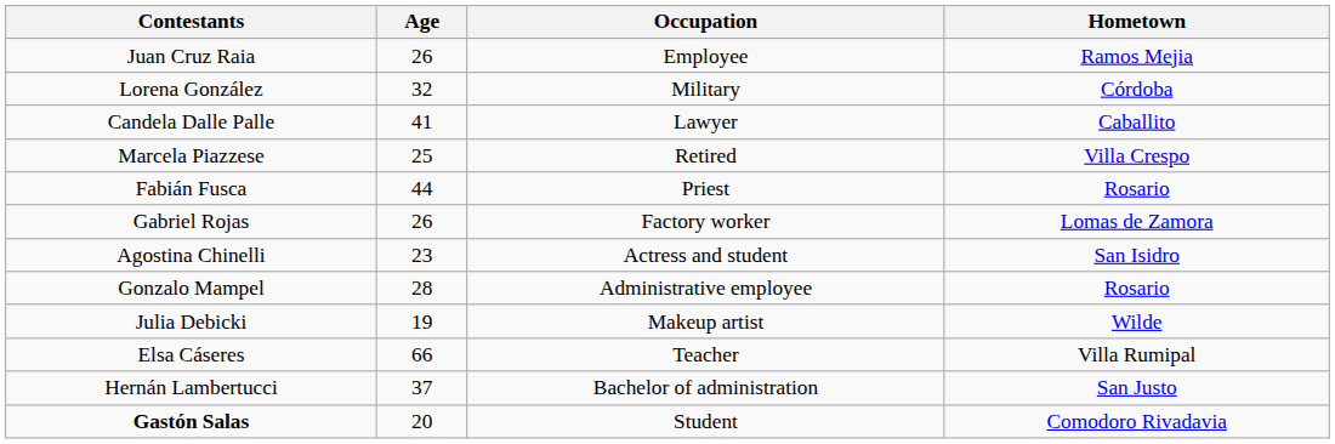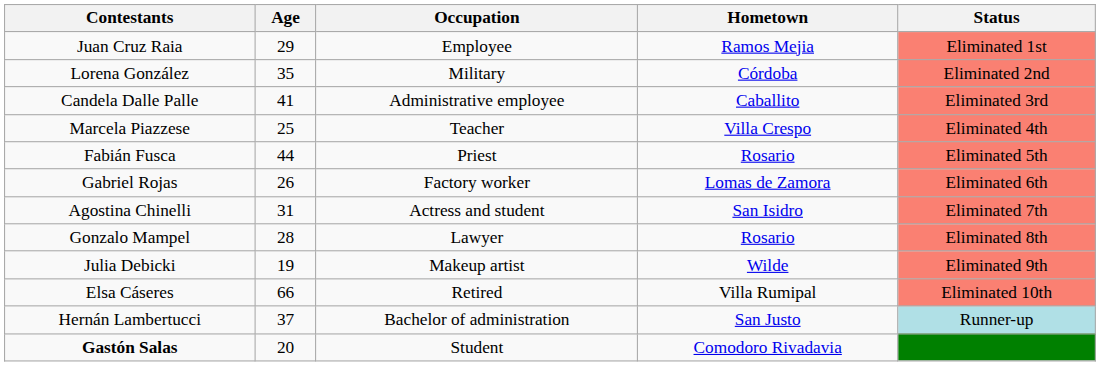 <table class="wikitable" style="text-align: center; width:80%">
 <tr>
 <th>Contestants</th>
 <th>Age</th>
 <th>Occupation</th>
 <th>Hometown</th>
+<th>Status</th>
 </tr>
 <tr>
 <td>Juan Cruz Raia</td>
-<td>26</td>
+<td>29</td>
 <td>Employee</td>
 <td><a href='#'>Ramos Mejia</a></td>
+<td bgcolor=#fa8072>Eliminated 1st</td>
 </tr>
 <tr>
 <td>Lorena González</td>
-<td>32</td>
+<td>35</td>
 <td>Military</td>
 <td><a href='#'>Córdoba</a></td>
+<td bgcolor=#fa8072>Eliminated 2nd</td>
 </tr>
 <tr>
 <td>Candela Dalle Palle</td>
 <td>41</td>
-<td>Lawyer</td>
+<td>Administrative employee</td>
 <td><a href='#'>Caballito</a></td>
+<td bgcolor=#fa8072>Eliminated 3rd</td>
 </tr>
 <tr>
 <td>Marcela Piazzese</td>
 <td>25</td>
-<td>Retired</td>
+<td>Teacher</td>
 <td><a href='#'>Villa Crespo</a></td>
+<td bgcolor=#fa8072>Eliminated 4th</td>
 </tr>
 <tr>
 <td>Fabián Fusca</td>
 <td>44</td>
 <td>Priest</td>
 <td><a href='#'>Rosario</a></td>
+<td bgcolor=#fa8072>Eliminated 5th</td>
 </tr>
 <tr>
 <td>Gabriel Rojas</td>
 <td>26</td>
 <td>Factory worker</td>
 <td><a href='#'>Lomas de Zamora</a></td>
+<td bgcolor=#fa8072>Eliminated 6th</td>
 </tr>
 <tr>
 <td>Agostina Chinelli</td>
-<td>23</td>
+<td>31</td>
 <td>Actress and student</td>
 <td><a href='#'>San Isidro</a></td>
+<td bgcolor=#fa8072>Eliminated 7th</td>
 </tr>
 <tr>
 <td>Gonzalo Mampel</td>
 <td>28</td>
-<td>Administrative employee</td>
+<td>Lawyer</td>
 <td><a href='#'>Rosario</a></td>
+<td bgcolor=#fa8072>Eliminated 8th</td>
 </tr>
 <tr>
 <td>Julia Debicki</td>
 <td>19</td>
 <td>Makeup artist</td>
 <td><a href='#'>Wilde</a></td>
+<td bgcolor=#fa8072>Eliminated 9th</td>
 </tr>
 <tr>
 <td>Elsa Cáseres</td>
 <td>66</td>
-<td>Teacher</td>
+<td>Retired</td>
 <td>Villa Rumipal</td>
+<td bgcolor=#fa8072>Eliminated 10th</td>
 </tr>
 <tr>
 <td>Hernán Lambertucci</td>
 <td>37</td>
 <td>Bachelor of administration</td>
 <td><a href='#'>San Justo</a></td>
+<td bgcolor=#B0E0E6>Runner-up</td>
 </tr>
 <tr>
 <td><strong>Gastón Salas</strong></td>
 <td>20</td>
 <td>Student</td>
 <td><a href='#'>Comodoro Rivadavia</a></td>
+<td bgcolor=green><strong></strong></td>
 </tr>
 </table>
